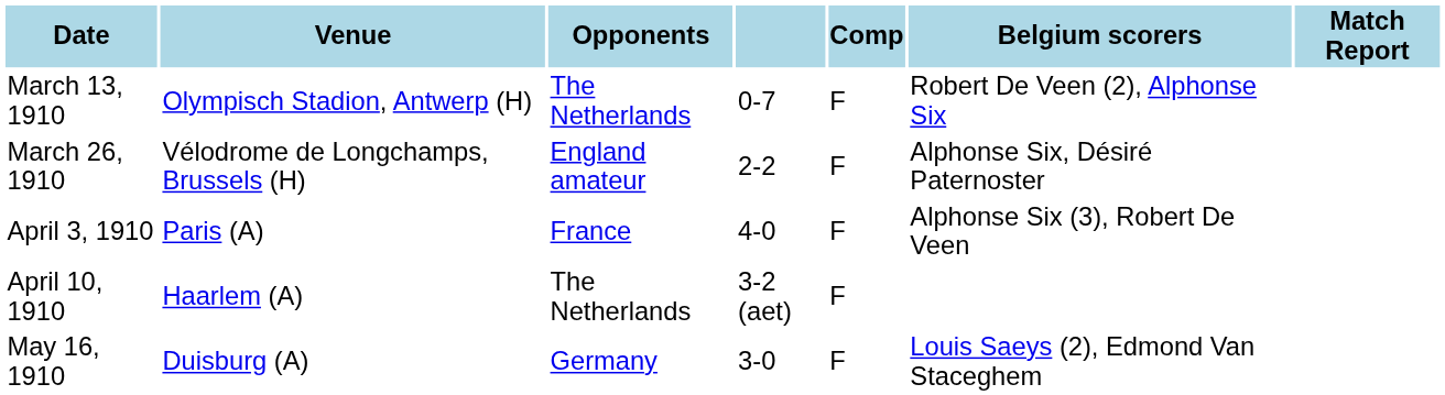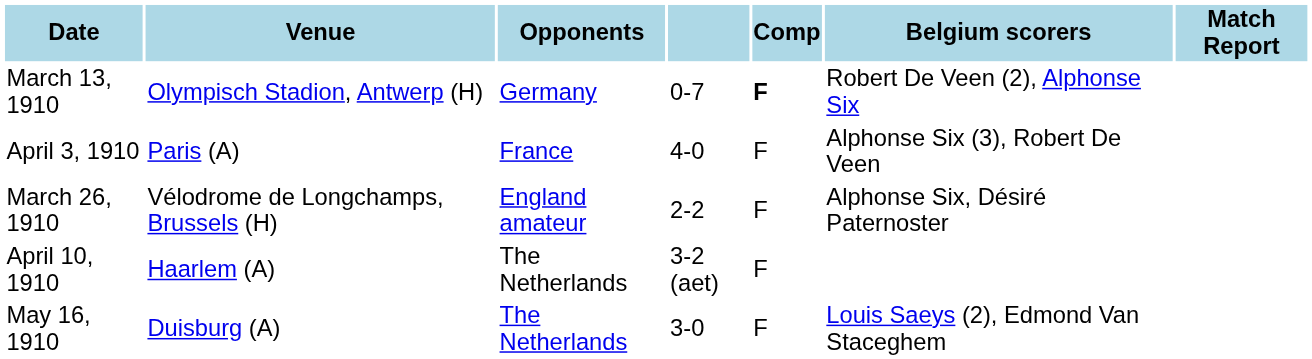 <table>
 <tr>
 <th style="background: lightblue;">Date</th>
 <th style="background: lightblue;">Venue</th>
 <th style="background: lightblue;">Opponents</th>
 <th style="background: lightblue;" align=center></th>
 <th style="background: lightblue;" align=center>Comp</th>
 <th style="background: lightblue;">Belgium scorers</th>
 <th style="background: lightblue;">Match Report</th>
 </tr>
 <tr>
 <td>March 13, 1910</td>
 <td><a href='#'>Olympisch Stadion</a>, <a href='#'>Antwerp</a> (H)</td>
-<td><a href='#'>The Netherlands</a></td>
+<td><a href='#'>Germany</a></td>
 <td>0-7</td>
+<td><strong>F</strong></td>
+<td>Robert De Veen (2), <a href='#'>Alphonse Six</a></td>
+<td></td>
+</tr>
+<tr>
+<td>April 3, 1910</td>
+<td><a href='#'>Paris</a> (A)</td>
+<td><a href='#'>France</a></td>
+<td>4-0</td>
 <td>F</td>
-<td>Robert De Veen (2), <a href='#'>Alphonse Six</a></td>
+<td>Alphonse Six (3), Robert De Veen</td>
 <td></td>
 </tr>
 <tr>
 <td>March 26, 1910</td>
 <td>Vélodrome de Longchamps, <a href='#'>Brussels</a> (H)</td>
 <td><a href='#'>England amateur</a></td>
 <td>2-2</td>
 <td>F</td>
 <td>Alphonse Six, Désiré Paternoster</td>
-<td></td>
-</tr>
-<tr>
-<td>April 3, 1910</td>
-<td><a href='#'>Paris</a> (A)</td>
-<td><a href='#'>France</a></td>
-<td>4-0</td>
-<td>F</td>
-<td>Alphonse Six (3), Robert De Veen</td>
 <td></td>
 </tr>
 <tr>
 <td>April 10, 1910</td>
 <td><a href='#'>Haarlem</a> (A)</td>
 <td>The Netherlands</td>
 <td>3-2 (aet)</td>
 <td>F</td>
 <td></td>
 <td></td>
 </tr>
 <tr>
 <td>May 16, 1910</td>
 <td><a href='#'>Duisburg</a> (A)</td>
-<td><a href='#'>Germany</a></td>
+<td><a href='#'>The Netherlands</a></td>
 <td>3-0</td>
 <td>F</td>
 <td><a href='#'>Louis Saeys</a> (2), Edmond Van Staceghem</td>
 <td></td>
 </tr>
 </table>
